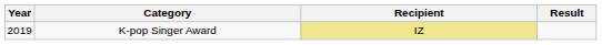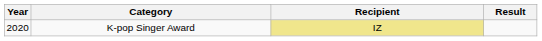 <table class="wikitable" style="text-align:center">
 <tr>
 <th width="5%">Year</th>
 <th width="45%">Category</th>
 <th width="40%">Recipient</th>
 <th width="10%">Result</th>
 </tr>
 <tr>
-<td>2019</td>
+<td>2020</td>
 <td>K-pop Singer Award</td>
 <td style="background: khaki;">IZ</td>
 <td></td>
 </tr>
 </table>
